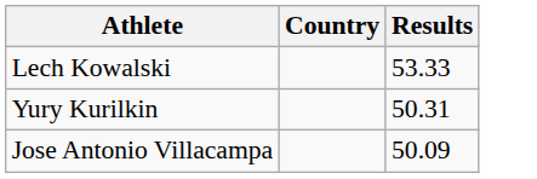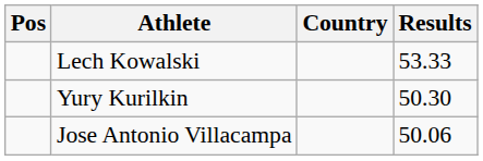 <table class="wikitable">
 <tr>
+<th>Pos</th>
 <th>Athlete</th>
 <th>Country</th>
 <th>Results</th>
 </tr>
 <tr>
+<td align="center"></td>
 <td>Lech Kowalski</td>
 <td></td>
 <td>53.33</td>
 </tr>
 <tr>
+<td align="center"></td>
 <td>Yury Kurilkin</td>
 <td></td>
-<td>50.31</td>
+<td>50.30</td>
 </tr>
 <tr>
+<td align="center"></td>
 <td>Jose Antonio Villacampa</td>
 <td></td>
-<td>50.09</td>
+<td>50.06</td>
 </tr>
 </table>
